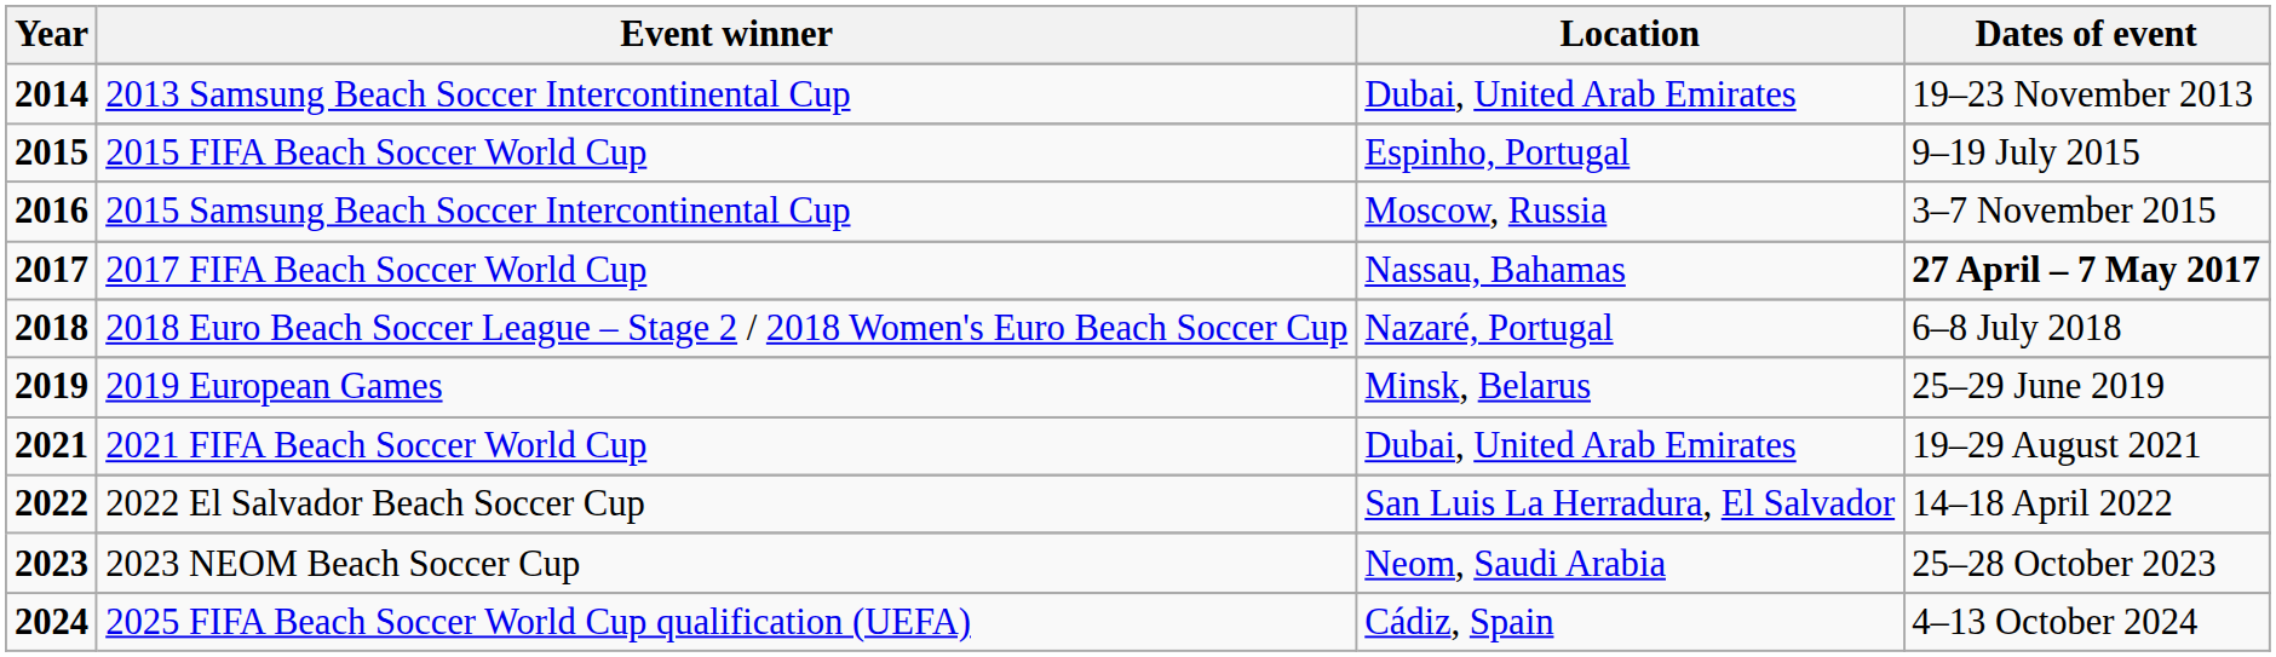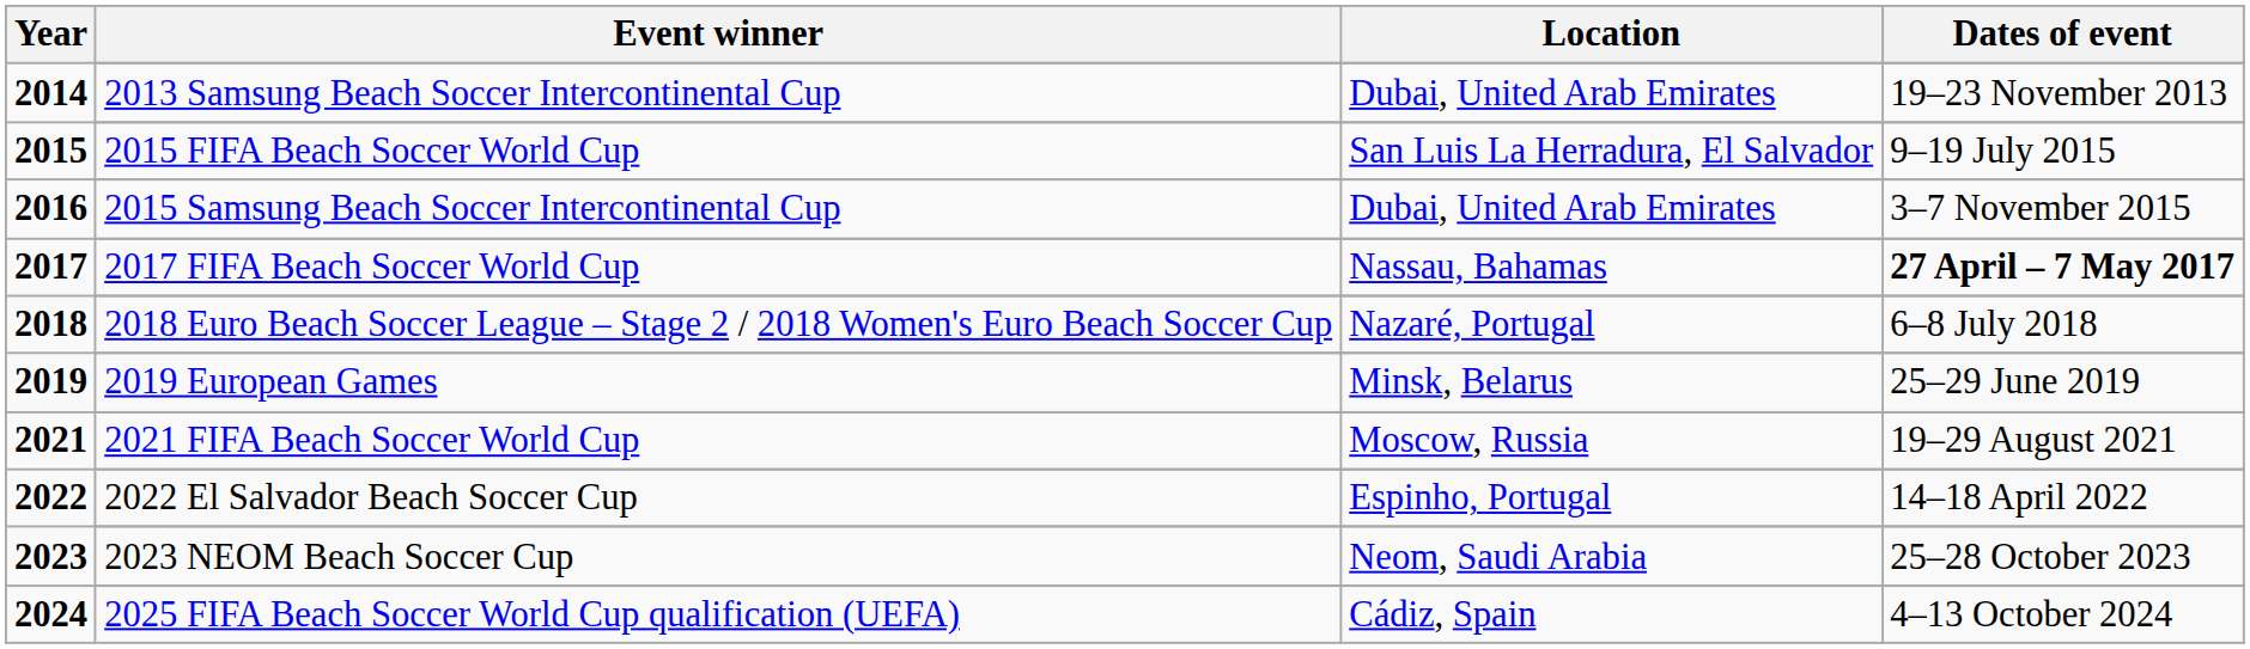 <table class="wikitable">
 <tr>
 <th>Year</th>
 <th>Event winner</th>
 <th>Location</th>
 <th>Dates of event</th>
 </tr>
 <tr>
 <td rowspan="2" style="text-align:center;"><strong>2014</strong></td>
 </tr>
 <tr>
 <td><a href='#'>2013 Samsung Beach Soccer Intercontinental Cup</a></td>
 <td> <a href='#'>Dubai</a>, <a href='#'>United Arab Emirates</a></td>
 <td>19–23 November 2013</td>
 </tr>
 <tr>
 <td rowspan="2" style="text-align:center;"><strong>2015</strong></td>
 </tr>
 <tr>
 <td><a href='#'>2015 FIFA Beach Soccer World Cup</a></td>
-<td> <a href='#'>Espinho, Portugal</a></td>
+<td> <a href='#'>San Luis La Herradura</a>, <a href='#'>El Salvador</a></td>
 <td>9–19 July 2015</td>
 </tr>
 <tr>
 <td rowspan="2" style="text-align:center;"><strong>2016</strong></td>
 </tr>
 <tr>
 <td><a href='#'>2015 Samsung Beach Soccer Intercontinental Cup</a></td>
-<td> <a href='#'>Moscow</a>, <a href='#'>Russia</a></td>
+<td> <a href='#'>Dubai</a>, <a href='#'>United Arab Emirates</a></td>
 <td>3–7 November 2015</td>
 </tr>
 <tr>
 <td rowspan="2" style="text-align:center;"><strong>2017</strong></td>
 </tr>
 <tr>
 <td><a href='#'>2017 FIFA Beach Soccer World Cup</a></td>
 <td> <a href='#'>Nassau, Bahamas</a></td>
 <td><strong>27 April – 7 May 2017</strong></td>
 </tr>
 <tr>
 <td rowspan="2" style="text-align:center;"><strong>2018</strong></td>
 </tr>
 <tr>
 <td><a href='#'>2018 Euro Beach Soccer League – Stage 2</a> / <a href='#'>2018 Women's Euro Beach Soccer Cup</a></td>
 <td> <a href='#'>Nazaré, Portugal</a></td>
 <td>6–8 July 2018</td>
 </tr>
 <tr>
 <td rowspan="2" style="text-align:center;"><strong>2019</strong></td>
 </tr>
 <tr>
 <td><a href='#'>2019 European Games</a></td>
 <td> <a href='#'>Minsk</a>, <a href='#'>Belarus</a></td>
 <td>25–29 June 2019</td>
 </tr>
 <tr>
 <td rowspan="2" style="text-align:center;"><strong>2021</strong></td>
 </tr>
 <tr>
 <td><a href='#'>2021 FIFA Beach Soccer World Cup</a></td>
-<td> <a href='#'>Dubai</a>, <a href='#'>United Arab Emirates</a></td>
+<td> <a href='#'>Moscow</a>, <a href='#'>Russia</a></td>
 <td>19–29 August 2021</td>
 </tr>
 <tr>
 <td rowspan="2" style="text-align:center;"><strong>2022</strong></td>
 </tr>
 <tr>
 <td>2022 El Salvador Beach Soccer Cup</td>
-<td> <a href='#'>San Luis La Herradura</a>, <a href='#'>El Salvador</a></td>
+<td> <a href='#'>Espinho, Portugal</a></td>
 <td>14–18 April 2022</td>
 </tr>
 <tr>
 <td rowspan="2" style="text-align:center;"><strong>2023</strong></td>
 </tr>
 <tr>
 <td>2023 NEOM Beach Soccer Cup</td>
 <td> <a href='#'>Neom</a>, <a href='#'>Saudi Arabia</a></td>
 <td>25–28 October 2023</td>
 </tr>
 <tr>
 <td rowspan="2" style="text-align:center;"><strong>2024</strong></td>
 </tr>
 <tr>
 <td><a href='#'>2025 FIFA Beach Soccer World Cup qualification (UEFA)</a></td>
 <td> <a href='#'>Cádiz</a>, <a href='#'>Spain</a></td>
 <td>4–13 October 2024</td>
 </tr>
 </table>
